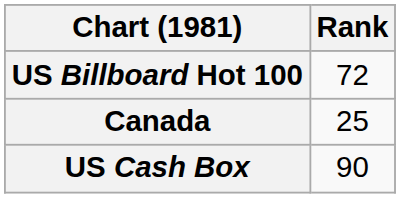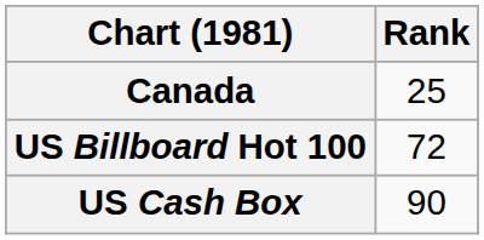 <table class="wikitable sortable plainrowheaders">
 <tr>
 <th scope="col">Chart (1981)</th>
 <th scope="col">Rank</th>
 </tr>
 <tr>
+<th scope="row">Canada</th>
+<td style="text-align:center;">25</td>
+</tr>
+<tr>
 <th scope="row">US <em>Billboard</em> Hot 100</th>
 <td style="text-align:center;">72</td>
-</tr>
-<tr>
-<th scope="row">Canada</th>
-<td style="text-align:center;">25</td>
 </tr>
 <tr>
 <th scope="row">US <em>Cash Box</em></th>
 <td style="text-align:center;">90</td>
 </tr>
 </table>
